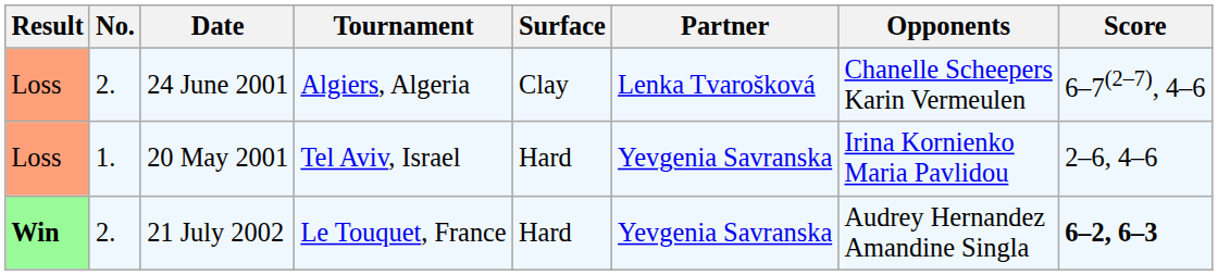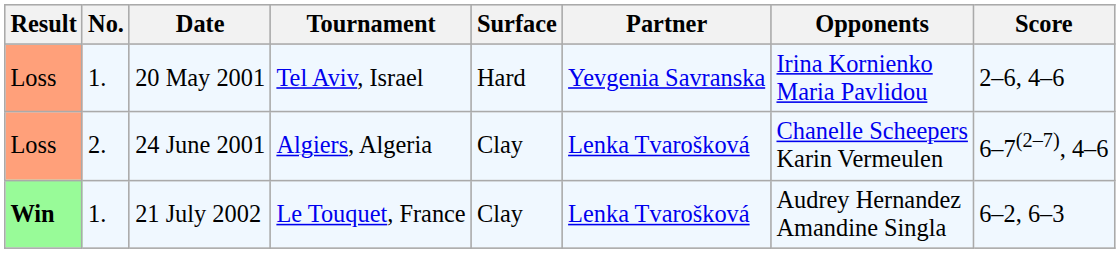 <table class="sortable wikitable" style=font-size:97%>
 <tr>
 <th>Result</th>
 <th>No.</th>
 <th>Date</th>
 <th>Tournament</th>
 <th>Surface</th>
 <th>Partner</th>
 <th>Opponents</th>
 <th>Score</th>
+</tr>
+<tr style="background:#f0f8ff;">
+<td style="background:#ffa07a;">Loss</td>
+<td>1.</td>
+<td>20 May 2001</td>
+<td><a href='#'>Tel Aviv</a>, Israel</td>
+<td>Hard</td>
+<td> <a href='#'>Yevgenia Savranska</a></td>
+<td> <a href='#'>Irina Kornienko</a> <br>  <a href='#'>Maria Pavlidou</a></td>
+<td>2–6, 4–6</td>
 </tr>
 <tr bgcolor="#f0f8ff">
 <td style="background:#ffa07a;">Loss</td>
 <td>2.</td>
 <td>24 June 2001</td>
 <td><a href='#'>Algiers</a>, Algeria</td>
 <td>Clay</td>
 <td> <a href='#'>Lenka Tvarošková</a></td>
 <td> <a href='#'>Chanelle Scheepers</a><br>  Karin Vermeulen</td>
 <td>6–7<sup>(2–7)</sup>, 4–6</td>
 </tr>
 <tr style="background:#f0f8ff;">
-<td style="background:#ffa07a;">Loss</td>
+<td style="background:#98fb98;"><strong>Win</strong></td>
 <td>1.</td>
-<td>20 May 2001</td>
-<td><a href='#'>Tel Aviv</a>, Israel</td>
-<td>Hard</td>
-<td> <a href='#'>Yevgenia Savranska</a></td>
-<td> <a href='#'>Irina Kornienko</a> <br>  <a href='#'>Maria Pavlidou</a></td>
-<td>2–6, 4–6</td>
-</tr>
-<tr style="background:#f0f8ff;">
-<td style="background:#98fb98;"><strong>Win</strong></td>
-<td>2.</td>
 <td>21 July 2002</td>
 <td><a href='#'>Le Touquet</a>, France</td>
-<td>Hard</td>
-<td> <a href='#'>Yevgenia Savranska</a></td>
+<td>Clay</td>
+<td> <a href='#'>Lenka Tvarošková</a></td>
 <td> Audrey Hernandez <br>  Amandine Singla</td>
-<td><strong>6–2, 6–3</strong></td>
+<td>6–2, 6–3</td>
 </tr>
 </table>
